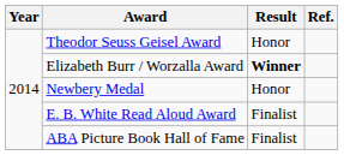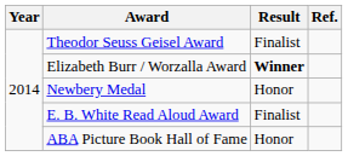 <table class="wikitable sortable mw-collapsible">
 <tr>
 <th>Year</th>
 <th>Award</th>
 <th>Result</th>
 <th>Ref.</th>
 </tr>
 <tr>
 <td rowspan="5">2014</td>
 <td><a href='#'>Theodor Seuss Geisel Award</a></td>
-<td>Honor</td>
+<td>Finalist</td>
 <td></td>
 </tr>
 <tr>
 <td>Elizabeth Burr / Worzalla Award</td>
 <td><strong>Winner</strong></td>
 <td></td>
 </tr>
 <tr>
 <td><a href='#'>Newbery Medal</a></td>
 <td>Honor</td>
 <td></td>
 </tr>
 <tr>
 <td><a href='#'>E. B. White Read Aloud Award</a></td>
 <td>Finalist</td>
 <td></td>
 </tr>
 <tr>
 <td><a href='#'>ABA</a> Picture Book Hall of Fame</td>
-<td>Finalist</td>
+<td>Honor</td>
 <td></td>
 </tr>
 </table>
